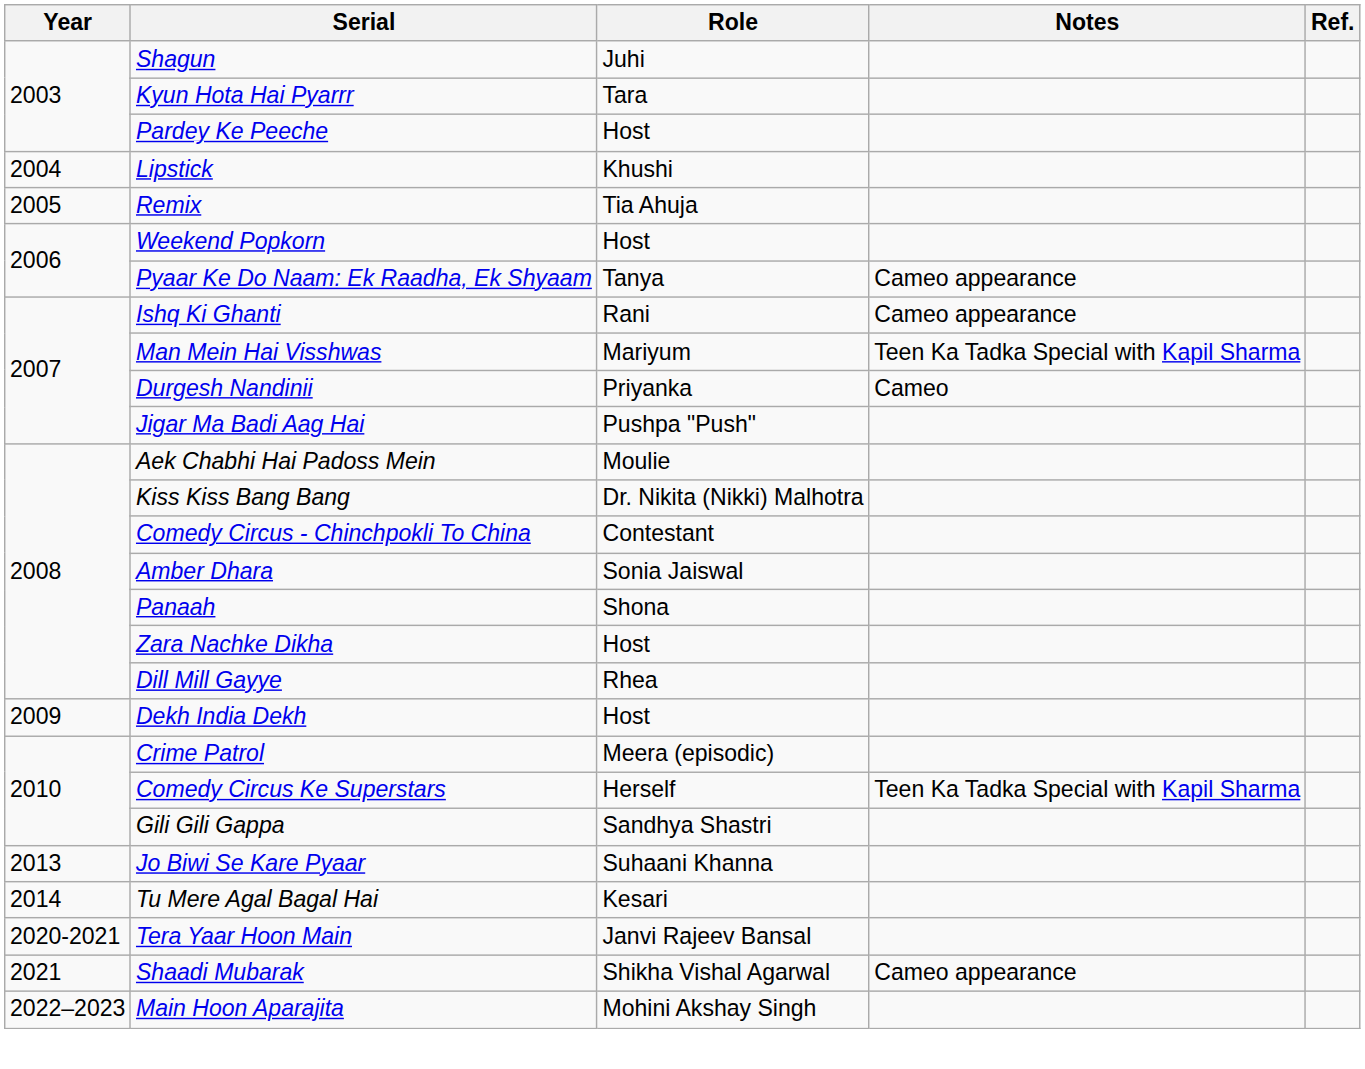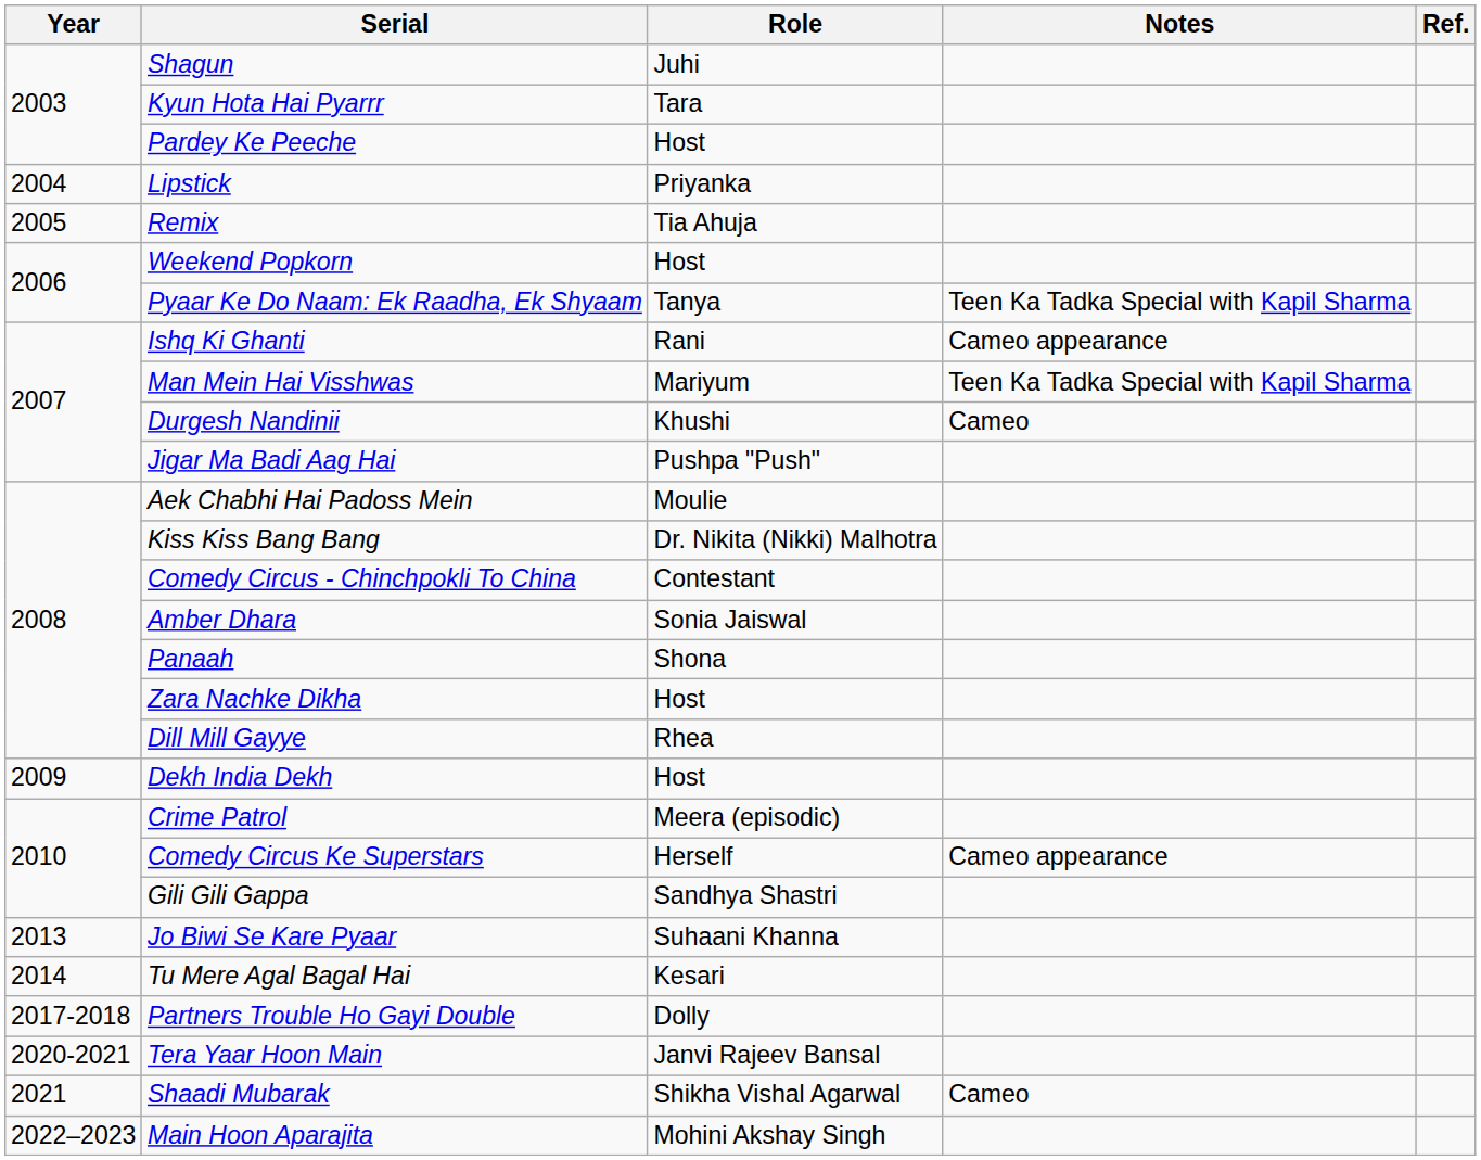 <table class="wikitable sortable">
 <tr>
 <th>Year</th>
 <th>Serial</th>
 <th>Role</th>
 <th>Notes</th>
 <th>Ref.</th>
 </tr>
 <tr>
 <td rowspan="3">2003</td>
 <td><em><a href='#'>Shagun</a></em></td>
 <td>Juhi</td>
 <td></td>
 <td></td>
 </tr>
 <tr>
 <td><em><a href='#'>Kyun Hota Hai Pyarrr</a></em></td>
 <td>Tara</td>
 <td></td>
 <td></td>
 </tr>
 <tr>
 <td><em><a href='#'>Pardey Ke Peeche</a></em></td>
 <td>Host</td>
 <td></td>
 <td></td>
 </tr>
 <tr>
 <td>2004</td>
 <td><em><a href='#'>Lipstick</a></em></td>
-<td>Khushi</td>
+<td>Priyanka</td>
 <td></td>
 <td></td>
 </tr>
 <tr>
 <td>2005</td>
 <td><em><a href='#'>Remix</a></em></td>
 <td>Tia Ahuja</td>
 <td></td>
 <td></td>
 </tr>
 <tr>
 <td rowspan="2">2006</td>
 <td><em><a href='#'>Weekend Popkorn</a></em></td>
 <td>Host</td>
 <td></td>
 <td></td>
 </tr>
 <tr>
 <td><em><a href='#'>Pyaar Ke Do Naam: Ek Raadha, Ek Shyaam</a></em></td>
 <td>Tanya</td>
-<td>Cameo appearance</td>
+<td>Teen Ka Tadka Special with <a href='#'>Kapil Sharma</a></td>
 <td></td>
 </tr>
 <tr>
 <td rowspan="4">2007</td>
 <td><em><a href='#'>Ishq Ki Ghanti</a></em></td>
 <td>Rani</td>
 <td>Cameo appearance</td>
 <td></td>
 </tr>
 <tr>
 <td><em><a href='#'>Man Mein Hai Visshwas</a></em></td>
 <td>Mariyum</td>
 <td>Teen Ka Tadka Special with <a href='#'>Kapil Sharma</a></td>
 <td></td>
 </tr>
 <tr>
 <td><em><a href='#'>Durgesh Nandinii</a></em></td>
-<td>Priyanka</td>
+<td>Khushi</td>
 <td>Cameo</td>
 <td></td>
 </tr>
 <tr>
 <td><em><a href='#'>Jigar Ma Badi Aag Hai</a></em></td>
 <td>Pushpa "Push"</td>
 <td></td>
 <td></td>
 </tr>
 <tr>
 <td rowspan="7">2008</td>
 <td><em>Aek Chabhi Hai Padoss Mein</em></td>
 <td>Moulie</td>
 <td></td>
 <td></td>
 </tr>
 <tr>
 <td><em>Kiss Kiss Bang Bang</em></td>
 <td>Dr. Nikita (Nikki) Malhotra</td>
 <td></td>
 <td></td>
 </tr>
 <tr>
 <td><em><a href='#'>Comedy Circus - Chinchpokli To China</a></em></td>
 <td>Contestant</td>
 <td></td>
 <td></td>
 </tr>
 <tr>
 <td><em><a href='#'>Amber Dhara</a></em></td>
 <td>Sonia Jaiswal</td>
 <td></td>
 <td></td>
 </tr>
 <tr>
 <td><em><a href='#'>Panaah</a></em></td>
 <td>Shona</td>
 <td></td>
 <td></td>
 </tr>
 <tr>
 <td><em><a href='#'>Zara Nachke Dikha</a></em></td>
 <td>Host</td>
 <td></td>
 <td></td>
 </tr>
 <tr>
 <td><em><a href='#'>Dill Mill Gayye</a></em></td>
 <td>Rhea</td>
 <td></td>
 <td></td>
 </tr>
 <tr>
 <td>2009</td>
 <td><em><a href='#'>Dekh India Dekh</a></em></td>
 <td>Host</td>
 <td></td>
 <td></td>
 </tr>
 <tr>
 <td rowspan="3">2010</td>
 <td><em><a href='#'>Crime Patrol</a></em></td>
 <td>Meera (episodic)</td>
 <td></td>
 <td></td>
 </tr>
 <tr>
 <td><em><a href='#'>Comedy Circus Ke Superstars</a></em></td>
 <td>Herself</td>
-<td>Teen Ka Tadka Special with <a href='#'>Kapil Sharma</a></td>
+<td>Cameo appearance</td>
 <td></td>
 </tr>
 <tr>
 <td><em>Gili Gili Gappa</em></td>
 <td>Sandhya Shastri</td>
 <td></td>
 <td></td>
 </tr>
 <tr>
 <td>2013</td>
 <td><em><a href='#'>Jo Biwi Se Kare Pyaar</a></em></td>
 <td>Suhaani Khanna</td>
 <td></td>
 <td></td>
 </tr>
 <tr>
 <td>2014</td>
 <td><em>Tu Mere Agal Bagal Hai</em></td>
 <td>Kesari</td>
 <td></td>
 <td></td>
 </tr>
 <tr>
+<td>2017-2018</td>
+<td><em><a href='#'>Partners Trouble Ho Gayi Double</a></em></td>
+<td>Dolly</td>
+<td></td>
+<td></td>
+</tr>
+<tr>
 <td>2020-2021</td>
 <td><em><a href='#'>Tera Yaar Hoon Main</a></em></td>
 <td>Janvi Rajeev Bansal</td>
 <td></td>
 <td></td>
 </tr>
 <tr>
 <td>2021</td>
 <td><em><a href='#'>Shaadi Mubarak</a></em></td>
 <td>Shikha Vishal Agarwal</td>
-<td>Cameo appearance</td>
+<td>Cameo</td>
 <td></td>
 </tr>
 <tr>
 <td>2022–2023</td>
 <td><em><a href='#'>Main Hoon Aparajita</a></em></td>
 <td>Mohini Akshay Singh</td>
 <td></td>
 <td></td>
 </tr>
 </table>
